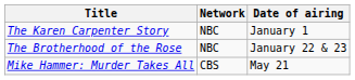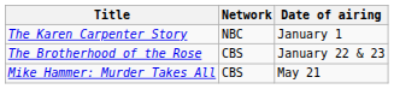 <table class="wikitable">
 <tr>
 <th>Title</th>
 <th>Network</th>
 <th>Date of airing</th>
 </tr>
 <tr>
 <td><em><a href='#'>The Karen Carpenter Story</a></em></td>
 <td>NBC</td>
 <td>January 1</td>
 </tr>
 <tr>
 <td><em><a href='#'>The Brotherhood of the Rose</a></em></td>
-<td>NBC</td>
+<td>CBS</td>
 <td>January 22 & 23</td>
 </tr>
 <tr>
 <td><em><a href='#'>Mike Hammer: Murder Takes All</a></em></td>
 <td>CBS</td>
 <td>May 21</td>
 </tr>
 </table>
